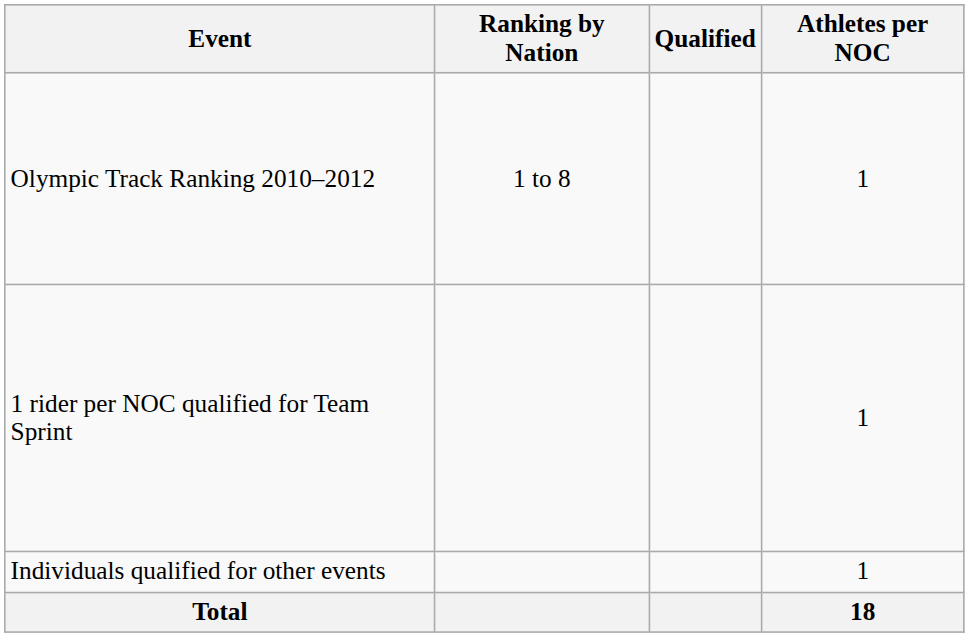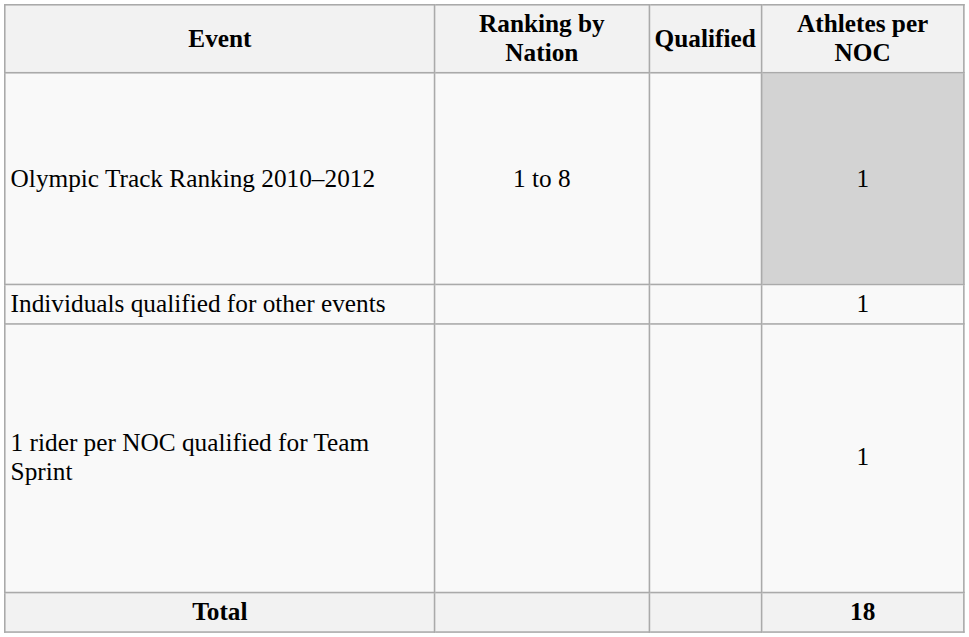 <table class="wikitable">
 <tr>
 <th>Event</th>
 <th>Ranking by Nation</th>
 <th>Qualified</th>
 <th>Athletes per NOC</th>
 </tr>
 <tr>
 <td>Olympic Track Ranking 2010–2012</td>
 <td style="text-align:center;">1 to 8</td>
 <td><br><br> <br><br><br><br> <br></td>
+<td style="background: lightgrey; text-align:center;">1</td>
+</tr>
+<tr>
+<td>Individuals qualified for other events</td>
+<td></td>
+<td></td>
 <td style="text-align:center;">1</td>
 </tr>
 <tr>
 <td>1 rider per NOC qualified for Team Sprint</td>
 <td></td>
 <td> <br> <br><br> <br> <br> <br><br> <br> <br></td>
 <td style="text-align:center;">1</td>
 </tr>
 <tr>
-<td>Individuals qualified for other events</td>
-<td></td>
-<td></td>
-<td style="text-align:center;">1</td>
-</tr>
-<tr>
 <th>Total</th>
 <th></th>
 <th></th>
 <th>18</th>
 </tr>
 </table>
